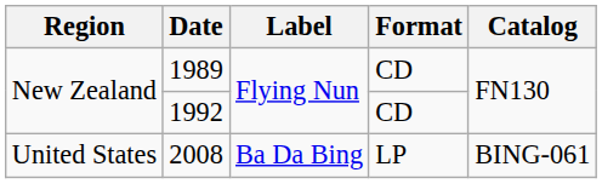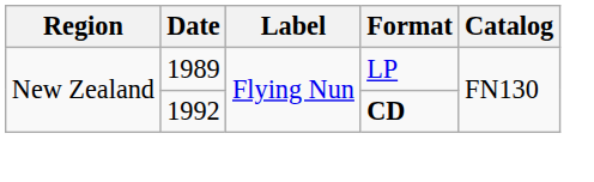 <table class="wikitable">
 <tr>
 <th>Region</th>
 <th>Date</th>
 <th>Label</th>
 <th>Format</th>
 <th>Catalog</th>
 </tr>
 <tr>
 <td rowspan="2">New Zealand</td>
 <td>1989</td>
 <td rowspan="2"><a href='#'>Flying Nun</a></td>
-<td>CD</td>
+<td><a href='#'>LP</a></td>
 <td rowspan="2">FN130</td>
 </tr>
 <tr>
 <td>1992</td>
-<td>CD</td>
-</tr>
-<tr>
-<td>United States</td>
-<td>2008</td>
-<td><a href='#'>Ba Da Bing</a></td>
-<td>LP</td>
-<td>BING-061</td>
+<td><strong>CD</strong></td>
 </tr>
 </table>
